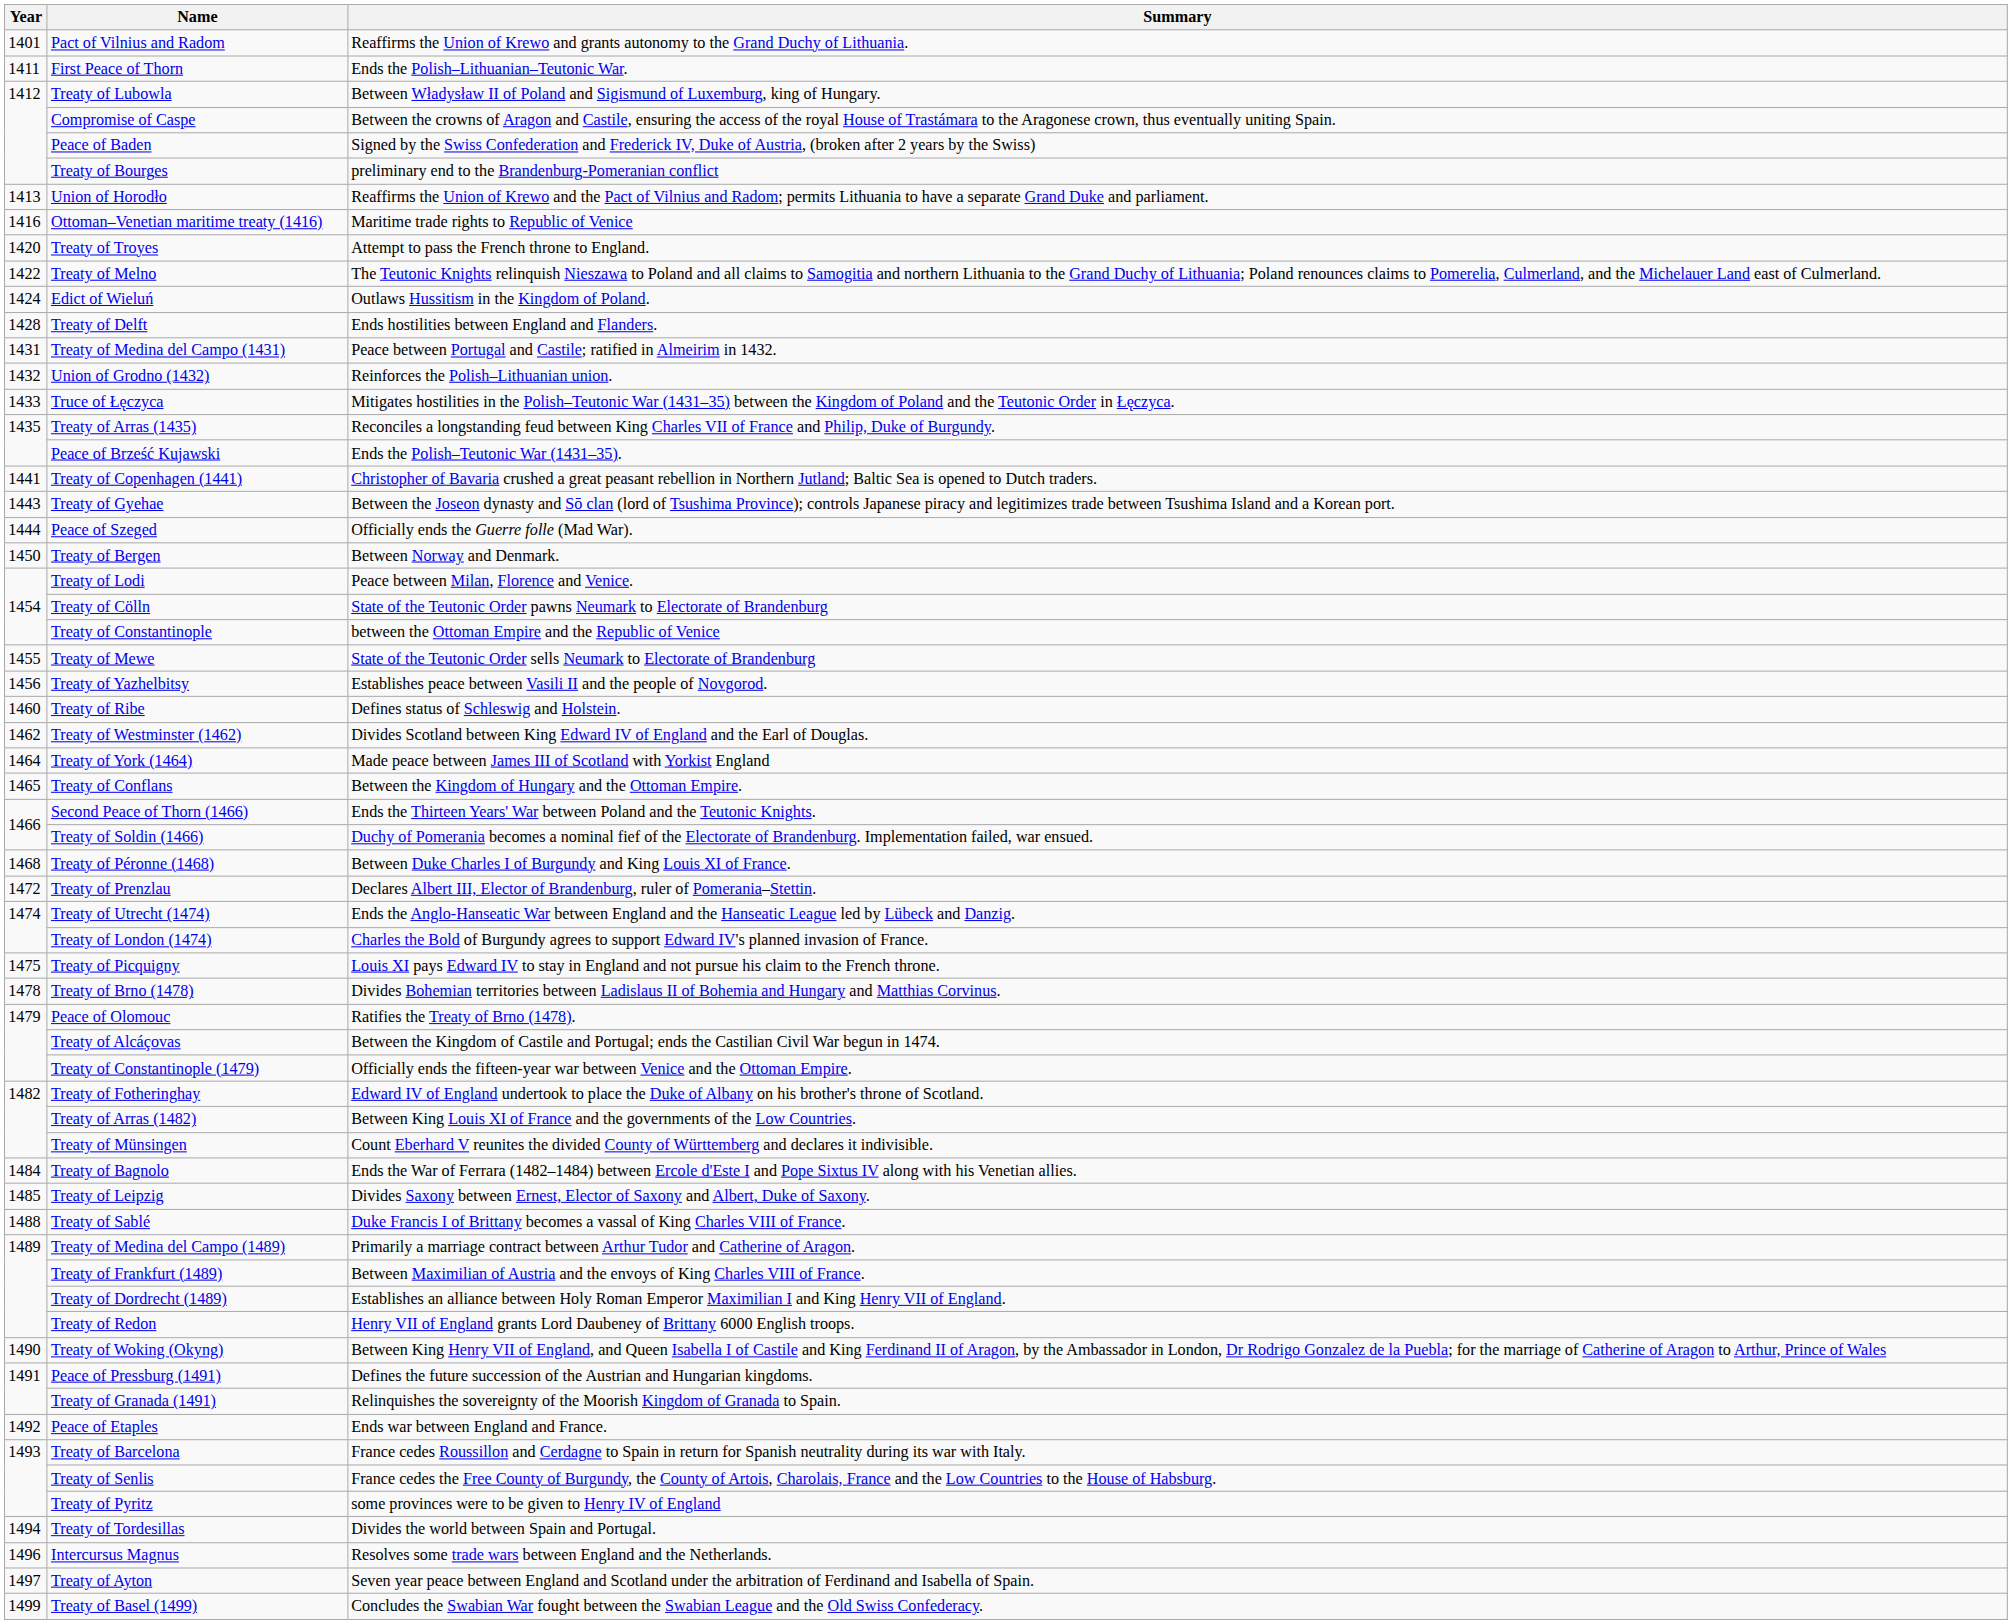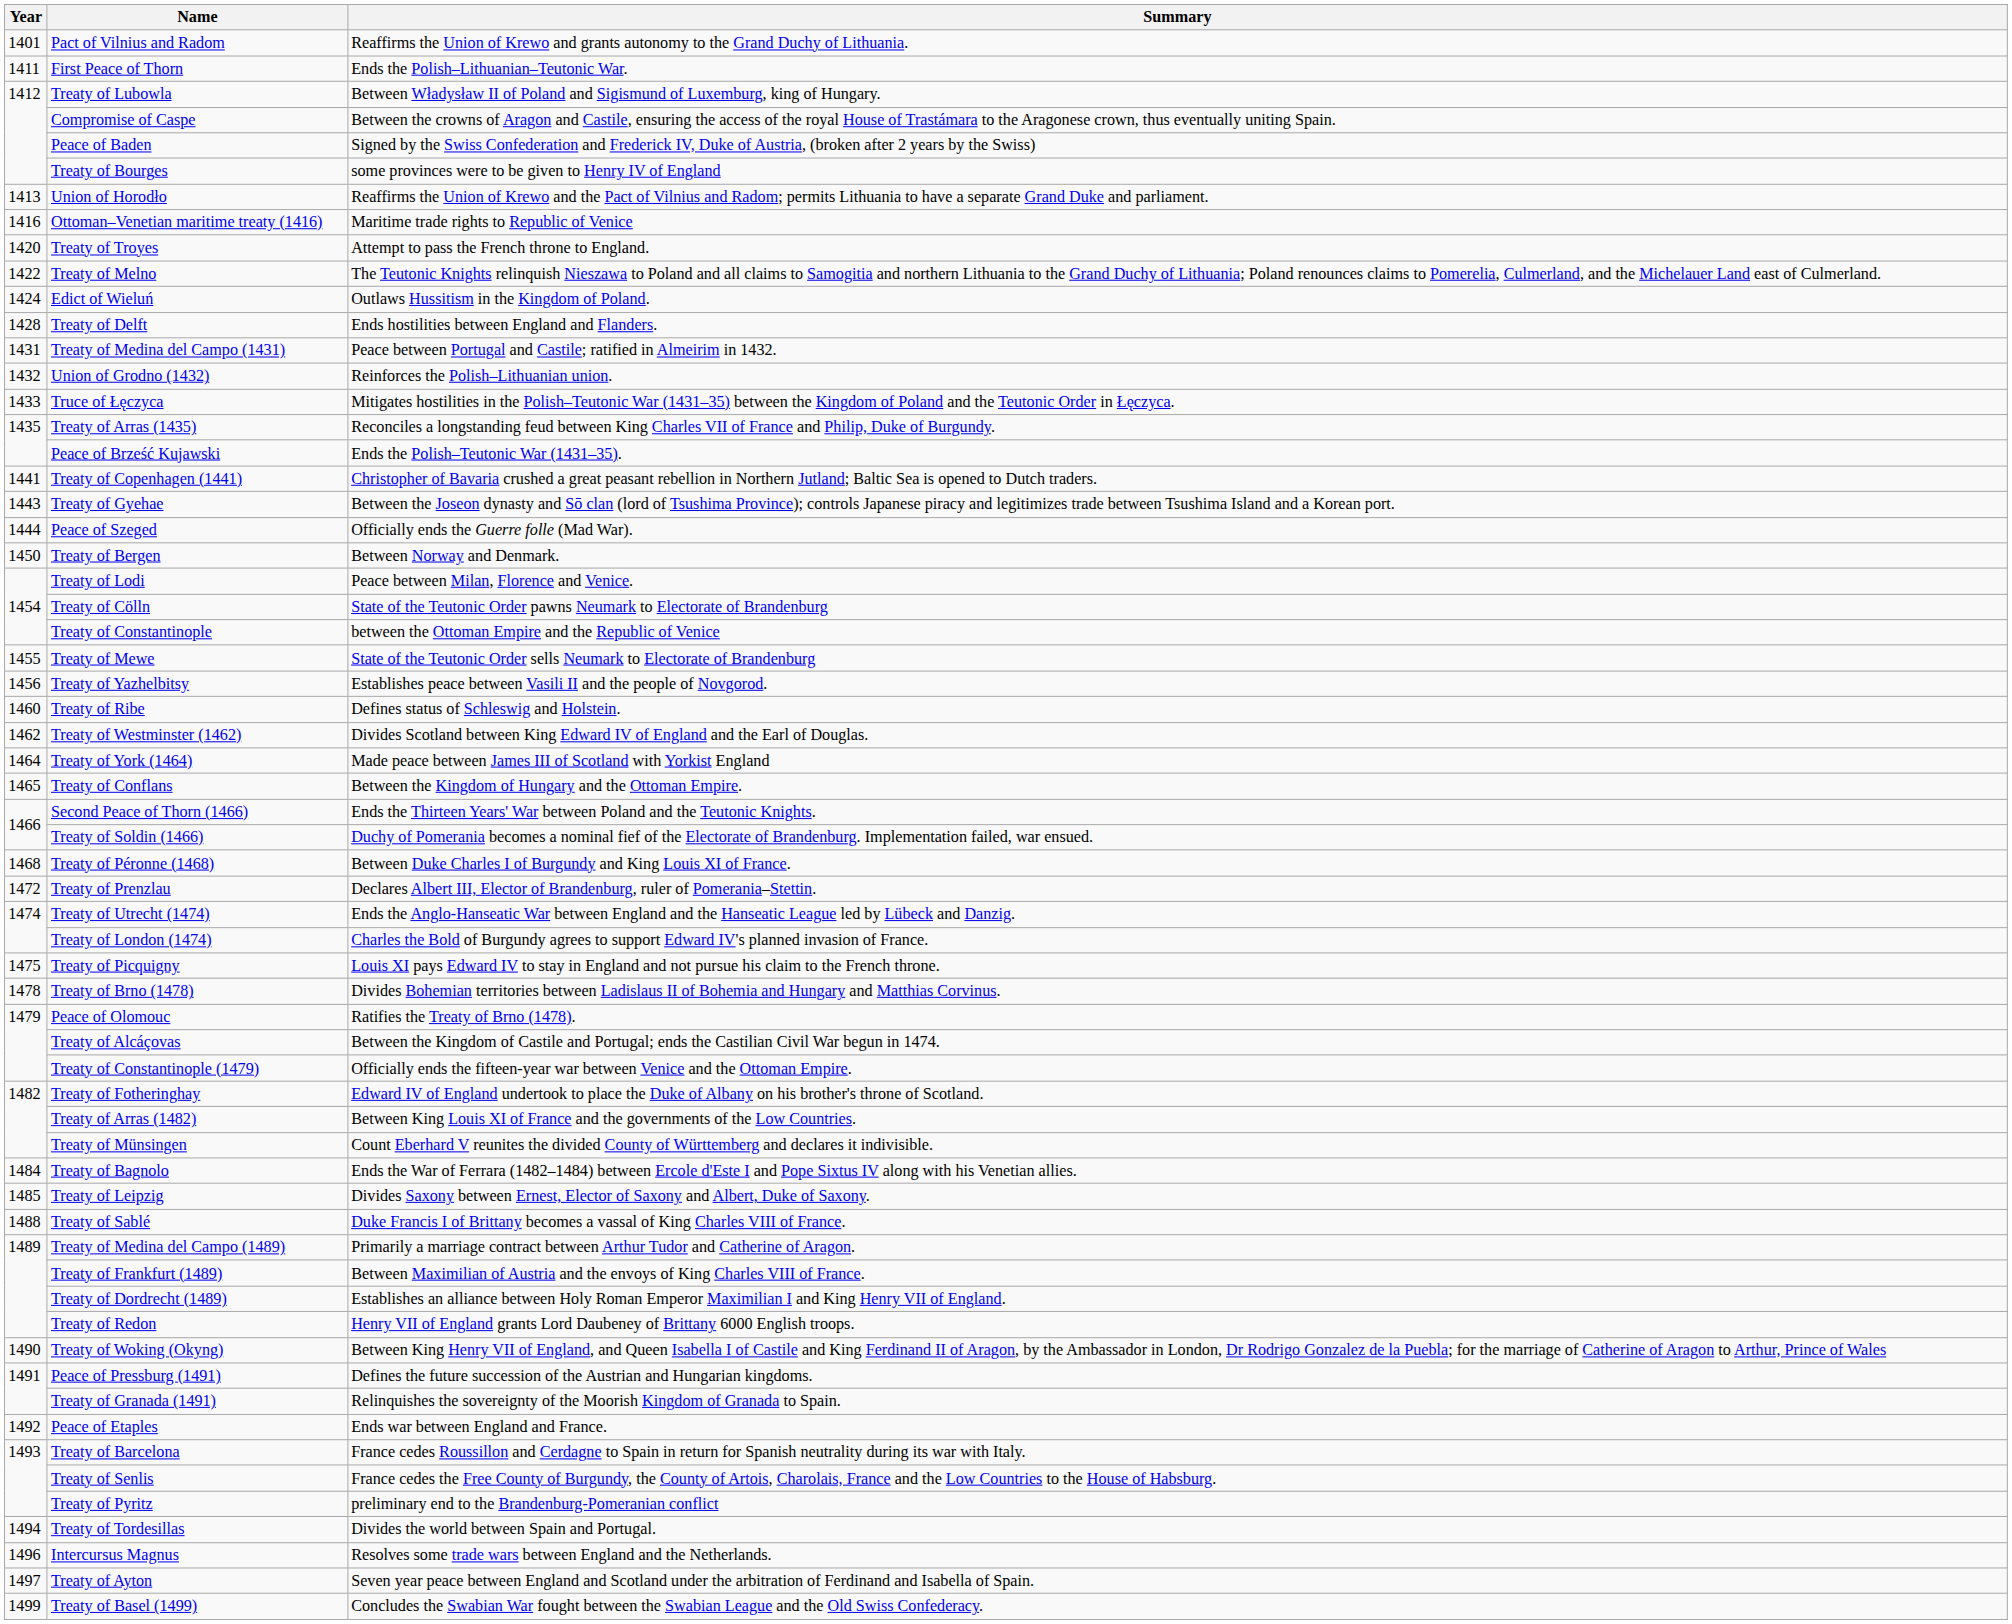 <table class="wikitable" style="margin:auto; width:100%;">
 <tr>
 <th>Year</th>
 <th>Name</th>
 <th>Summary</th>
 </tr>
 <tr>
 <td>1401</td>
 <td><a href='#'>Pact of Vilnius and Radom</a></td>
 <td>Reaffirms the <a href='#'>Union of Krewo</a> and grants autonomy to the <a href='#'>Grand Duchy of Lithuania</a>.</td>
 </tr>
 <tr>
 <td>1411</td>
 <td><a href='#'>First Peace of Thorn</a></td>
 <td>Ends the <a href='#'>Polish–Lithuanian–Teutonic War</a>.</td>
 </tr>
 <tr>
 <td rowspan="4" style="vertical-align:top;">1412</td>
 <td><a href='#'>Treaty of Lubowla</a></td>
 <td>Between <a href='#'>Władysław II of Poland</a> and <a href='#'>Sigismund of Luxemburg</a>, king of Hungary.</td>
 </tr>
 <tr>
 <td><a href='#'>Compromise of Caspe</a></td>
 <td>Between the crowns of <a href='#'>Aragon</a> and <a href='#'>Castile</a>, ensuring the access of the royal <a href='#'>House of Trastámara</a> to the Aragonese crown, thus eventually uniting Spain.</td>
 </tr>
 <tr>
 <td><a href='#'>Peace of Baden</a></td>
 <td>Signed by the <a href='#'>Swiss Confederation</a> and <a href='#'>Frederick IV, Duke of Austria</a>, (broken after 2 years by the Swiss)</td>
 </tr>
 <tr>
 <td><a href='#'>Treaty of Bourges</a></td>
-<td>preliminary end to the <a href='#'>Brandenburg-Pomeranian conflict</a></td>
+<td>some provinces were to be given to <a href='#'>Henry IV of England</a></td>
 </tr>
 <tr>
 <td>1413</td>
 <td><a href='#'>Union of Horodło</a></td>
 <td>Reaffirms the <a href='#'>Union of Krewo</a> and the <a href='#'>Pact of Vilnius and Radom</a>; permits Lithuania to have a separate <a href='#'>Grand Duke</a> and parliament.</td>
 </tr>
 <tr>
 <td>1416</td>
 <td><a href='#'>Ottoman–Venetian maritime treaty (1416)</a></td>
 <td>Maritime trade rights to <a href='#'>Republic of Venice</a></td>
 </tr>
 <tr>
 <td>1420</td>
 <td><a href='#'>Treaty of Troyes</a></td>
 <td>Attempt to pass the French throne to England.</td>
 </tr>
 <tr>
 <td>1422</td>
 <td><a href='#'>Treaty of Melno</a></td>
 <td>The <a href='#'>Teutonic Knights</a> relinquish <a href='#'>Nieszawa</a> to Poland and all claims to <a href='#'>Samogitia</a> and northern Lithuania to the <a href='#'>Grand Duchy of Lithuania</a>; Poland renounces claims to <a href='#'>Pomerelia</a>, <a href='#'>Culmerland</a>, and the <a href='#'>Michelauer Land</a> east of Culmerland.</td>
 </tr>
 <tr>
 <td>1424</td>
 <td><a href='#'>Edict of Wieluń</a></td>
 <td>Outlaws <a href='#'>Hussitism</a> in the <a href='#'>Kingdom of Poland</a>.</td>
 </tr>
 <tr>
 <td>1428</td>
 <td><a href='#'>Treaty of Delft</a></td>
 <td>Ends hostilities between England and <a href='#'>Flanders</a>.</td>
 </tr>
 <tr>
 <td>1431</td>
 <td><a href='#'>Treaty of Medina del Campo (1431)</a></td>
 <td>Peace between <a href='#'>Portugal</a> and <a href='#'>Castile</a>; ratified in <a href='#'>Almeirim</a> in 1432.</td>
 </tr>
 <tr>
 <td>1432</td>
 <td><a href='#'>Union of Grodno (1432)</a></td>
 <td>Reinforces the <a href='#'>Polish–Lithuanian union</a>.</td>
 </tr>
 <tr>
 <td>1433</td>
 <td><a href='#'>Truce of Łęczyca</a></td>
 <td>Mitigates hostilities in the <a href='#'>Polish–Teutonic War (1431–35)</a> between the <a href='#'>Kingdom of Poland</a> and the <a href='#'>Teutonic Order</a> in <a href='#'>Łęczyca</a>.</td>
 </tr>
 <tr>
 <td rowspan="2" style="vertical-align:top;">1435</td>
 <td><a href='#'>Treaty of Arras (1435)</a></td>
 <td>Reconciles a longstanding feud between King <a href='#'>Charles VII of France</a> and <a href='#'>Philip, Duke of Burgundy</a>.</td>
 </tr>
 <tr>
 <td><a href='#'>Peace of Brześć Kujawski</a></td>
 <td>Ends the <a href='#'>Polish–Teutonic War (1431–35)</a>.</td>
 </tr>
 <tr>
 <td>1441</td>
 <td><a href='#'>Treaty of Copenhagen (1441)</a></td>
 <td><a href='#'>Christopher of Bavaria</a> crushed a great peasant rebellion in Northern <a href='#'>Jutland</a>; Baltic Sea is opened to Dutch traders.</td>
 </tr>
 <tr>
 <td>1443</td>
 <td><a href='#'>Treaty of Gyehae</a></td>
 <td>Between the <a href='#'>Joseon</a> dynasty and <a href='#'>Sō clan</a> (lord of <a href='#'>Tsushima Province</a>); controls Japanese piracy and legitimizes trade between Tsushima Island and a Korean port.</td>
 </tr>
 <tr>
 <td>1444</td>
 <td><a href='#'>Peace of Szeged</a></td>
 <td>Officially ends the <em>Guerre folle</em> (Mad War).</td>
 </tr>
 <tr>
 <td>1450</td>
 <td><a href='#'>Treaty of Bergen</a></td>
 <td>Between <a href='#'>Norway</a> and Denmark.</td>
 </tr>
 <tr>
 <td rowspan="3">1454</td>
 <td><a href='#'>Treaty of Lodi</a></td>
 <td>Peace between <a href='#'>Milan</a>, <a href='#'>Florence</a> and <a href='#'>Venice</a>.</td>
 </tr>
 <tr>
 <td><a href='#'>Treaty of Cölln</a></td>
 <td><a href='#'>State of the Teutonic Order</a> pawns <a href='#'>Neumark</a> to <a href='#'>Electorate of Brandenburg</a></td>
 </tr>
 <tr>
 <td><a href='#'>Treaty of Constantinople</a></td>
 <td>between the <a href='#'>Ottoman Empire</a> and the <a href='#'>Republic of Venice</a></td>
 </tr>
 <tr>
 <td>1455</td>
 <td><a href='#'>Treaty of Mewe</a></td>
 <td><a href='#'>State of the Teutonic Order</a> sells <a href='#'>Neumark</a> to <a href='#'>Electorate of Brandenburg</a></td>
 </tr>
 <tr>
 <td>1456</td>
 <td><a href='#'>Treaty of Yazhelbitsy</a></td>
 <td>Establishes peace between <a href='#'>Vasili II</a> and the people of <a href='#'>Novgorod</a>.</td>
 </tr>
 <tr>
 <td>1460</td>
 <td><a href='#'>Treaty of Ribe</a></td>
 <td>Defines status of <a href='#'>Schleswig</a> and <a href='#'>Holstein</a>.</td>
 </tr>
 <tr>
 <td>1462</td>
 <td><a href='#'>Treaty of Westminster (1462)</a></td>
 <td>Divides Scotland between King <a href='#'>Edward IV of England</a> and the Earl of Douglas.</td>
 </tr>
 <tr>
 <td>1464</td>
 <td><a href='#'>Treaty of York (1464)</a></td>
 <td>Made peace between <a href='#'>James III of Scotland</a> with <a href='#'>Yorkist</a> England</td>
 </tr>
 <tr>
 <td>1465</td>
 <td><a href='#'>Treaty of Conflans</a></td>
 <td>Between the <a href='#'>Kingdom of Hungary</a> and the <a href='#'>Ottoman Empire</a>.</td>
 </tr>
 <tr>
 <td rowspan="2">1466</td>
 <td><a href='#'>Second Peace of Thorn (1466)</a></td>
 <td>Ends the <a href='#'>Thirteen Years' War</a> between Poland and the <a href='#'>Teutonic Knights</a>.</td>
 </tr>
 <tr>
 <td><a href='#'>Treaty of Soldin (1466)</a></td>
 <td><a href='#'>Duchy of Pomerania</a> becomes a nominal fief of the <a href='#'>Electorate of Brandenburg</a>. Implementation failed, war ensued.</td>
 </tr>
 <tr>
 <td>1468</td>
 <td><a href='#'>Treaty of Péronne (1468)</a></td>
 <td>Between <a href='#'>Duke Charles I of Burgundy</a> and King <a href='#'>Louis XI of France</a>.</td>
 </tr>
 <tr>
 <td>1472</td>
 <td><a href='#'>Treaty of Prenzlau</a></td>
 <td>Declares <a href='#'>Albert III, Elector of Brandenburg</a>, ruler of <a href='#'>Pomerania</a>–<a href='#'>Stettin</a>.</td>
 </tr>
 <tr>
 <td rowspan="2" style="vertical-align:top;">1474</td>
 <td><a href='#'>Treaty of Utrecht (1474)</a></td>
 <td>Ends the <a href='#'>Anglo-Hanseatic War</a> between England and the <a href='#'>Hanseatic League</a> led by <a href='#'>Lübeck</a> and <a href='#'>Danzig</a>.</td>
 </tr>
 <tr>
 <td><a href='#'>Treaty of London (1474)</a></td>
 <td><a href='#'>Charles the Bold</a> of Burgundy agrees to support <a href='#'>Edward IV</a>'s planned invasion of France.</td>
 </tr>
 <tr>
 <td>1475</td>
 <td><a href='#'>Treaty of Picquigny</a></td>
 <td><a href='#'>Louis XI</a> pays <a href='#'>Edward IV</a> to stay in England and not pursue his claim to the French throne.</td>
 </tr>
 <tr>
 <td>1478</td>
 <td><a href='#'>Treaty of Brno (1478)</a></td>
 <td>Divides <a href='#'>Bohemian</a> territories between <a href='#'>Ladislaus II of Bohemia and Hungary</a> and <a href='#'>Matthias Corvinus</a>.</td>
 </tr>
 <tr>
 <td rowspan="3" style="vertical-align:top;">1479</td>
 <td><a href='#'>Peace of Olomouc</a></td>
 <td>Ratifies the <a href='#'>Treaty of Brno (1478)</a>.</td>
 </tr>
 <tr>
 <td><a href='#'>Treaty of Alcáçovas</a></td>
 <td>Between the Kingdom of Castile and Portugal; ends the Castilian Civil War begun in 1474.</td>
 </tr>
 <tr>
 <td><a href='#'>Treaty of Constantinople (1479)</a></td>
 <td>Officially ends the fifteen-year war between <a href='#'>Venice</a> and the <a href='#'>Ottoman Empire</a>.</td>
 </tr>
 <tr>
 <td rowspan="3" style="vertical-align:top;">1482</td>
 <td><a href='#'>Treaty of Fotheringhay</a></td>
 <td><a href='#'>Edward IV of England</a> undertook to place the <a href='#'>Duke of Albany</a> on his brother's throne of Scotland.</td>
 </tr>
 <tr>
 <td><a href='#'>Treaty of Arras (1482)</a></td>
 <td>Between King <a href='#'>Louis XI of France</a> and the governments of the <a href='#'>Low Countries</a>.</td>
 </tr>
 <tr>
 <td><a href='#'>Treaty of Münsingen</a></td>
 <td>Count <a href='#'>Eberhard V</a> reunites the divided <a href='#'>County of Württemberg</a> and declares it indivisible.</td>
 </tr>
 <tr>
 <td>1484</td>
 <td><a href='#'>Treaty of Bagnolo</a></td>
 <td>Ends the War of Ferrara (1482–1484) between <a href='#'>Ercole d'Este I</a> and <a href='#'>Pope Sixtus IV</a> along with his Venetian allies.</td>
 </tr>
 <tr>
 <td>1485</td>
 <td><a href='#'>Treaty of Leipzig</a></td>
 <td>Divides <a href='#'>Saxony</a> between <a href='#'>Ernest, Elector of Saxony</a> and <a href='#'>Albert, Duke of Saxony</a>.</td>
 </tr>
 <tr>
 <td>1488</td>
 <td><a href='#'>Treaty of Sablé</a></td>
 <td><a href='#'>Duke Francis I of Brittany</a> becomes a vassal of King <a href='#'>Charles VIII of France</a>.</td>
 </tr>
 <tr>
 <td rowspan="4" style="vertical-align:top;">1489</td>
 <td><a href='#'>Treaty of Medina del Campo (1489)</a></td>
 <td>Primarily a marriage contract between <a href='#'>Arthur Tudor</a> and <a href='#'>Catherine of Aragon</a>.</td>
 </tr>
 <tr>
 <td><a href='#'>Treaty of Frankfurt (1489)</a></td>
 <td>Between <a href='#'>Maximilian of Austria</a> and the envoys of King <a href='#'>Charles VIII of France</a>.</td>
 </tr>
 <tr>
 <td><a href='#'>Treaty of Dordrecht (1489)</a></td>
 <td>Establishes an alliance between Holy Roman Emperor <a href='#'>Maximilian I</a> and King <a href='#'>Henry VII of England</a>.</td>
 </tr>
 <tr>
 <td><a href='#'>Treaty of Redon</a></td>
 <td><a href='#'>Henry VII of England</a> grants Lord Daubeney of <a href='#'>Brittany</a> 6000 English troops.</td>
 </tr>
 <tr>
 <td style="vertical-align:top;">1490</td>
 <td><a href='#'>Treaty of Woking (Okyng)</a></td>
 <td>Between King <a href='#'>Henry VII of England</a>, and Queen <a href='#'>Isabella I of Castile</a> and King <a href='#'>Ferdinand II of Aragon</a>, by the Ambassador in London, <a href='#'>Dr Rodrigo Gonzalez de la Puebla</a>; for the marriage of <a href='#'>Catherine of Aragon</a> to <a href='#'>Arthur, Prince of Wales</a></td>
 </tr>
 <tr>
 <td rowspan="2" style="vertical-align:top;">1491</td>
 <td><a href='#'>Peace of Pressburg (1491)</a></td>
 <td>Defines the future succession of the Austrian and Hungarian kingdoms.</td>
 </tr>
 <tr>
 <td><a href='#'>Treaty of Granada (1491)</a></td>
 <td>Relinquishes the sovereignty of the Moorish <a href='#'>Kingdom of Granada</a> to Spain.</td>
 </tr>
 <tr>
 <td rowspan="1" style="vertical-align:top;">1492</td>
 <td><a href='#'>Peace of Etaples</a></td>
 <td>Ends war between England and France.</td>
 </tr>
 <tr>
 <td rowspan="3" style="vertical-align:top;">1493</td>
 <td><a href='#'>Treaty of Barcelona</a></td>
 <td>France cedes <a href='#'>Roussillon</a> and <a href='#'>Cerdagne</a> to Spain in return for Spanish neutrality during its war with Italy.</td>
 </tr>
 <tr>
 <td><a href='#'>Treaty of Senlis</a></td>
 <td>France cedes the <a href='#'>Free County of Burgundy</a>, the <a href='#'>County of Artois</a>, <a href='#'>Charolais, France</a> and the <a href='#'>Low Countries</a> to the <a href='#'>House of Habsburg</a>.</td>
 </tr>
 <tr>
 <td><a href='#'>Treaty of Pyritz</a></td>
-<td>some provinces were to be given to <a href='#'>Henry IV of England</a></td>
+<td>preliminary end to the <a href='#'>Brandenburg-Pomeranian conflict</a></td>
 </tr>
 <tr>
 <td>1494</td>
 <td><a href='#'>Treaty of Tordesillas</a></td>
 <td>Divides the world between Spain and Portugal.</td>
 </tr>
 <tr>
 <td>1496</td>
 <td><a href='#'>Intercursus Magnus</a></td>
 <td>Resolves some <a href='#'>trade wars</a> between England and the Netherlands.</td>
 </tr>
 <tr>
 <td>1497</td>
 <td><a href='#'>Treaty of Ayton</a></td>
 <td>Seven year peace between England and Scotland under the arbitration of Ferdinand and Isabella of Spain.</td>
 </tr>
 <tr>
 <td>1499</td>
 <td><a href='#'>Treaty of Basel (1499)</a></td>
 <td>Concludes the <a href='#'>Swabian War</a> fought between the <a href='#'>Swabian League</a> and the <a href='#'>Old Swiss Confederacy</a>.</td>
 </tr>
 </table>
